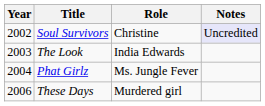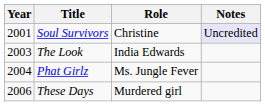 <table class="wikitable sortable">
 <tr>
 <th>Year</th>
 <th>Title</th>
 <th>Role</th>
 <th>Notes</th>
 </tr>
 <tr>
-<td>2002</td>
+<td>2001</td>
 <td><a href='#'><em>Soul Survivors</em></a></td>
 <td>Christine</td>
 <td style="background: lavender;">Uncredited</td>
 </tr>
 <tr>
 <td>2003</td>
 <td><em>The Look</em></td>
 <td>India Edwards</td>
 <td></td>
 </tr>
 <tr>
 <td>2004</td>
 <td><em><a href='#'>Phat Girlz</a></em></td>
 <td>Ms. Jungle Fever</td>
 <td></td>
 </tr>
 <tr>
 <td>2006</td>
 <td><em>These Days</em></td>
 <td>Murdered girl</td>
 <td></td>
 </tr>
 </table>
